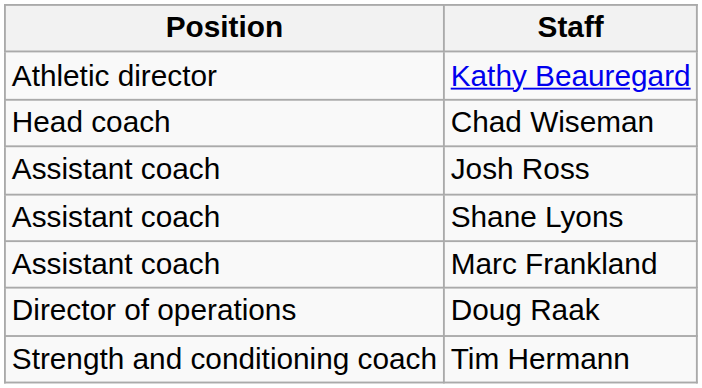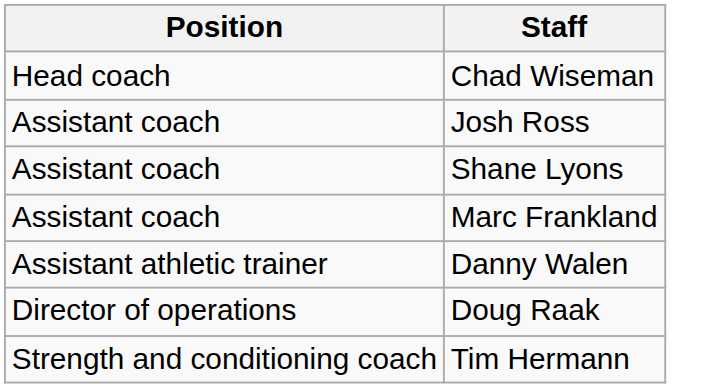 <table class="wikitable">
 <tr>
 <th>Position</th>
 <th>Staff</th>
-</tr>
-<tr>
-<td>Athletic director</td>
-<td><a href='#'>Kathy Beauregard</a></td>
 </tr>
 <tr>
 <td>Head coach</td>
 <td>Chad Wiseman</td>
 </tr>
 <tr>
 <td>Assistant coach</td>
 <td>Josh Ross</td>
 </tr>
 <tr>
 <td>Assistant coach</td>
 <td>Shane Lyons</td>
 </tr>
 <tr>
 <td>Assistant coach</td>
 <td>Marc Frankland</td>
 </tr>
 <tr>
+<td>Assistant athletic trainer</td>
+<td>Danny Walen</td>
+</tr>
+<tr>
 <td>Director of operations</td>
 <td>Doug Raak</td>
 </tr>
 <tr>
 <td>Strength and conditioning coach</td>
 <td>Tim Hermann</td>
 </tr>
 </table>
